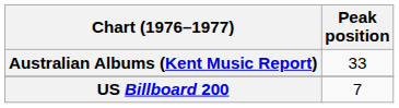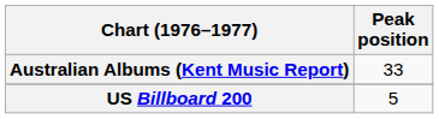 <table class="wikitable sortable plainrowheaders">
 <tr>
 <th>Chart (1976–1977)</th>
 <th>Peak<br>position</th>
 </tr>
 <tr>
 <th scope="row">Australian Albums (<a href='#'>Kent Music Report</a>)</th>
 <td style="text-align:center">33</td>
 </tr>
 <tr>
 </tr>
 <tr>
 </tr>
 <tr>
 <th scope="row">US <a href='#'><em>Billboard</em> 200</a></th>
-<td style="text-align:center">7</td>
+<td style="text-align:center">5</td>
 </tr>
 </table>
